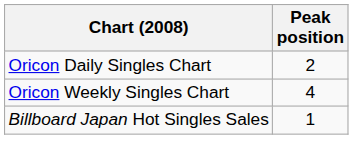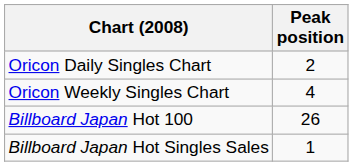 <table class="wikitable sortable" border="1">
 <tr>
 <th>Chart (2008)</th>
 <th>Peak<br>position</th>
 </tr>
 <tr>
 <td><a href='#'>Oricon</a> Daily Singles Chart</td>
 <td style="text-align:center;">2</td>
 </tr>
 <tr>
 <td><a href='#'>Oricon</a> Weekly Singles Chart</td>
 <td style="text-align:center;">4</td>
 </tr>
 <tr>
+<td><em><a href='#'>Billboard Japan</a></em> Hot 100</td>
+<td style="text-align:center;">26</td>
+</tr>
+<tr>
 <td><em>Billboard Japan</em> Hot Singles Sales</td>
 <td style="text-align:center;">1</td>
 </tr>
 </table>
